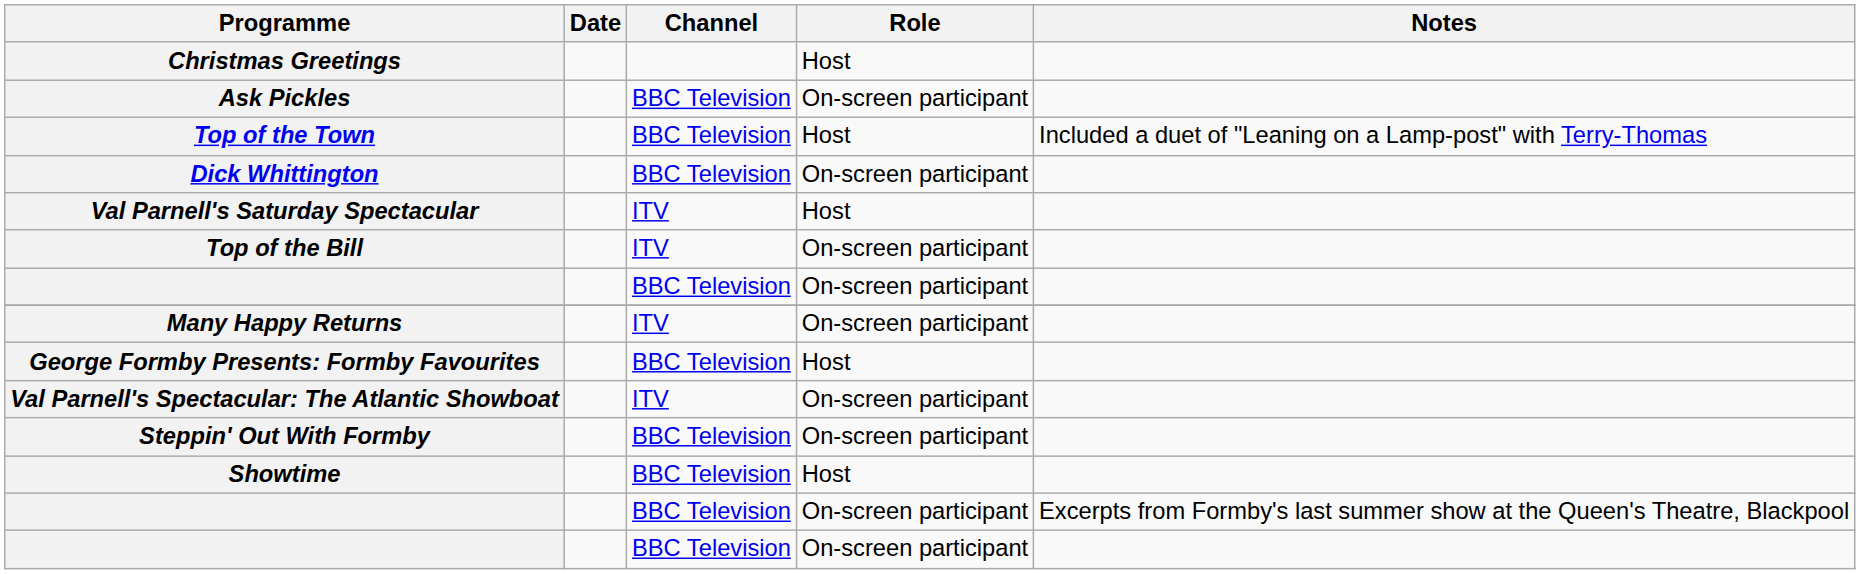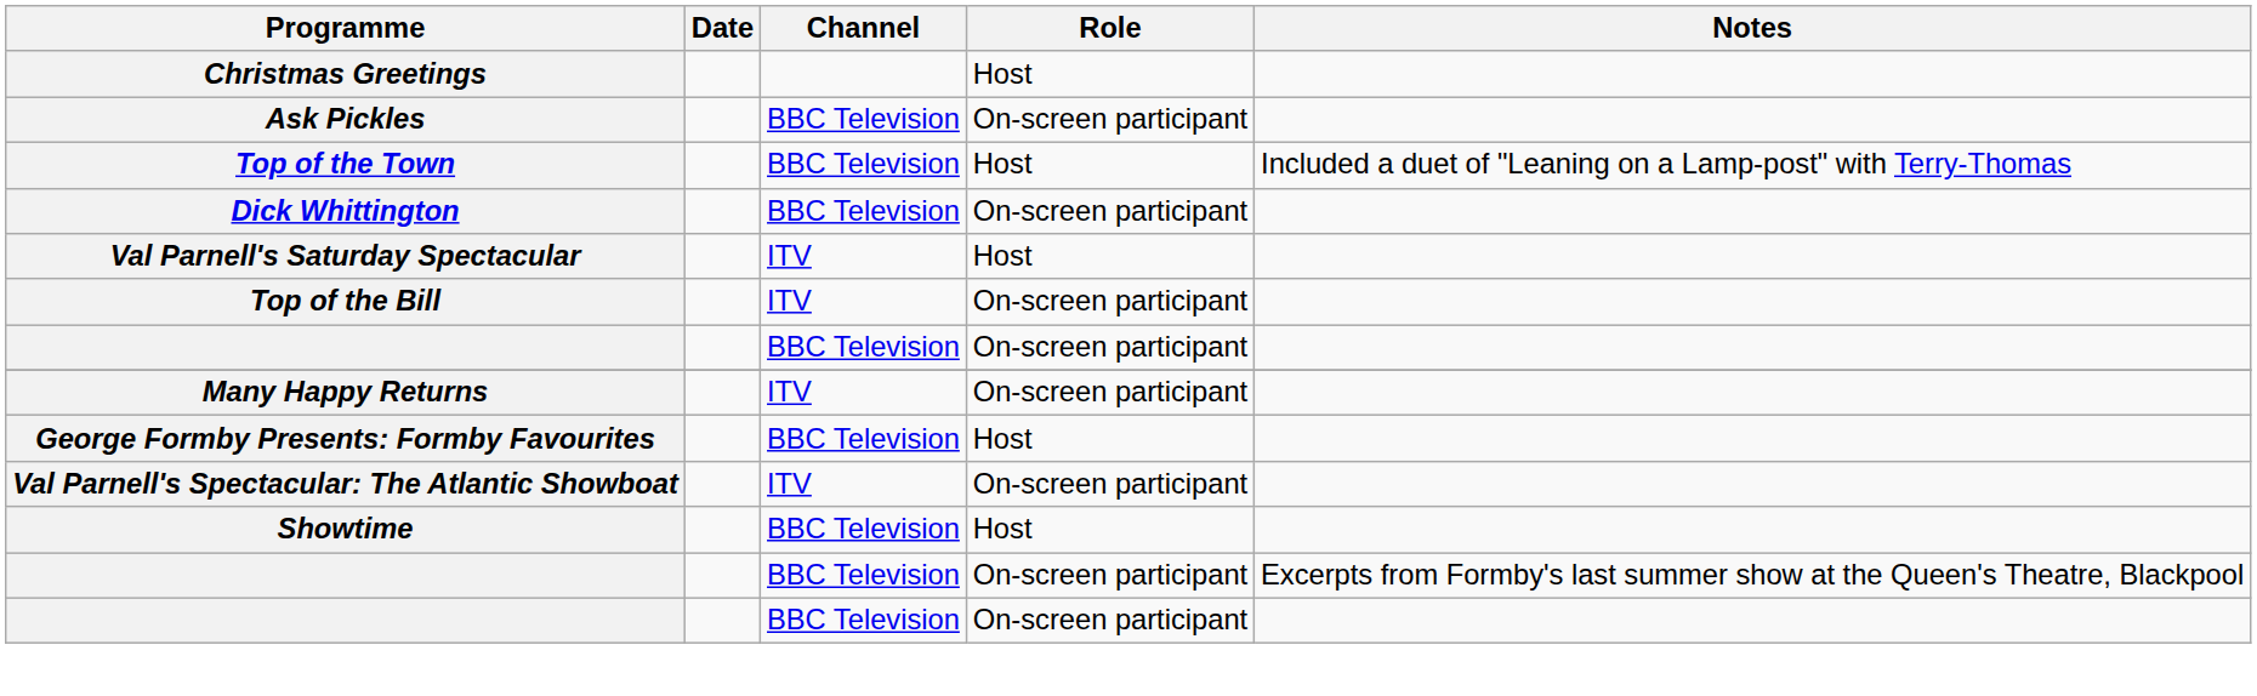 <table class="wikitable plainrowheaders sortable" style="margin-right: 0;">
 <tr>
 <th scope="col">Programme</th>
 <th scope="col">Date</th>
 <th scope="col">Channel</th>
 <th scope="col">Role</th>
 <th scope="col" class="unsortable">Notes</th>
 </tr>
 <tr>
 <th scope="row"><em>Christmas Greetings</em></th>
 <td></td>
 <td></td>
 <td>Host</td>
 <td></td>
 </tr>
 <tr>
 <th scope="row"><em>Ask Pickles</em></th>
 <td></td>
 <td><a href='#'>BBC Television</a></td>
 <td>On-screen participant</td>
 <td></td>
 </tr>
 <tr>
 <th scope="row"><em><a href='#'>Top of the Town</a></em></th>
 <td></td>
 <td><a href='#'>BBC Television</a></td>
 <td>Host</td>
 <td>Included a duet of "Leaning on a Lamp-post" with <a href='#'>Terry-Thomas</a></td>
 </tr>
 <tr>
 <th scope="row"><em><a href='#'>Dick Whittington</a></em></th>
 <td></td>
 <td><a href='#'>BBC Television</a></td>
 <td>On-screen participant</td>
 <td></td>
 </tr>
 <tr>
 <th scope="row"><em>Val Parnell's Saturday Spectacular</em></th>
 <td></td>
 <td><a href='#'>ITV</a></td>
 <td>Host</td>
 <td></td>
 </tr>
 <tr>
 <th scope="row"><em>Top of the Bill</em></th>
 <td></td>
 <td><a href='#'>ITV</a></td>
 <td>On-screen participant</td>
 <td></td>
 </tr>
 <tr>
 <th scope="row"></th>
 <td></td>
 <td><a href='#'>BBC Television</a></td>
 <td>On-screen participant</td>
 <td></td>
 </tr>
 <tr>
 </tr>
 <tr>
 <th scope="row"><em>Many Happy Returns</em></th>
 <td></td>
 <td><a href='#'>ITV</a></td>
 <td>On-screen participant</td>
 <td></td>
 </tr>
 <tr>
 <th scope="row"><em>George Formby Presents: Formby Favourites</em></th>
 <td></td>
 <td><a href='#'>BBC Television</a></td>
 <td>Host</td>
 <td></td>
 </tr>
 <tr>
 <th scope="row"><em>Val Parnell's Spectacular: The Atlantic Showboat</em></th>
 <td></td>
 <td><a href='#'>ITV</a></td>
 <td>On-screen participant</td>
 <td></td>
 </tr>
 <tr>
-<th scope="row"><em>Steppin' Out With Formby</em></th>
-<td></td>
-<td><a href='#'>BBC Television</a></td>
-<td>On-screen participant</td>
-<td></td>
-</tr>
-<tr>
 <th scope="row"><em>Showtime</em></th>
 <td></td>
 <td><a href='#'>BBC Television</a></td>
 <td>Host</td>
 <td></td>
 </tr>
 <tr>
 <th scope="row"></th>
 <td></td>
 <td><a href='#'>BBC Television</a></td>
 <td>On-screen participant</td>
 <td>Excerpts from Formby's last summer show at the Queen's Theatre, Blackpool</td>
 </tr>
 <tr>
 <th scope="row"></th>
 <td></td>
 <td><a href='#'>BBC Television</a></td>
 <td>On-screen participant</td>
 <td></td>
 </tr>
 </table>
